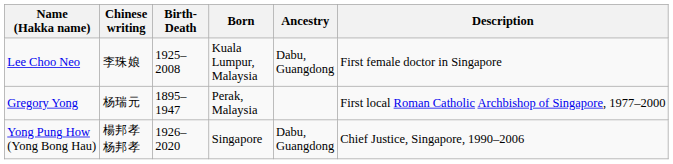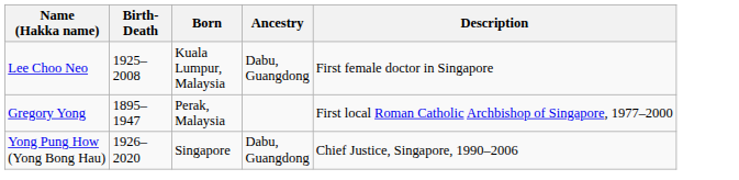 <table class="wikitable">
 <tr>
 <th width="115">Name<br>(Hakka name)</th>
-<th width="60">Chinese writing</th>
 <th width="65">Birth-Death</th>
 <th width="75">Born</th>
 <th width="75">Ancestry</th>
 <th>Description</th>
 </tr>
 <tr>
 <td><a href='#'>Lee Choo Neo</a></td>
-<td>李珠娘</td>
 <td>1925–2008</td>
 <td>Kuala Lumpur, Malaysia</td>
 <td>Dabu, Guangdong</td>
 <td>First female doctor in Singapore</td>
 </tr>
 <tr>
 <td><a href='#'>Gregory Yong</a></td>
-<td>杨瑞元</td>
 <td>1895–1947</td>
 <td>Perak, Malaysia</td>
 <td></td>
 <td>First local <a href='#'>Roman Catholic</a> <a href='#'>Archbishop of Singapore</a>, 1977–2000</td>
 </tr>
 <tr>
 <td><a href='#'>Yong Pung How</a><br>(Yong Bong Hau)</td>
-<td>楊邦孝<br>杨邦孝</td>
 <td>1926–2020</td>
 <td>Singapore</td>
 <td>Dabu, Guangdong</td>
 <td>Chief Justice, Singapore, 1990–2006</td>
 </tr>
 </table>
